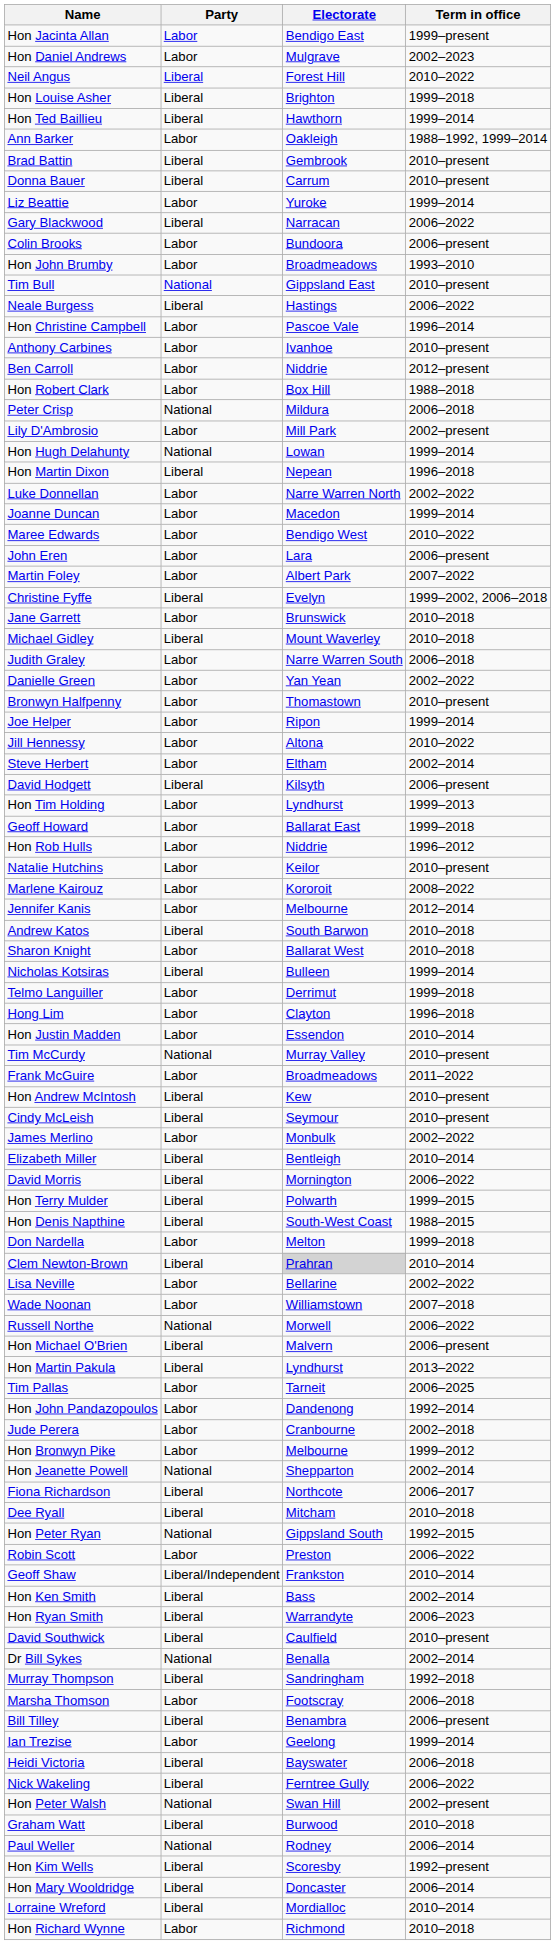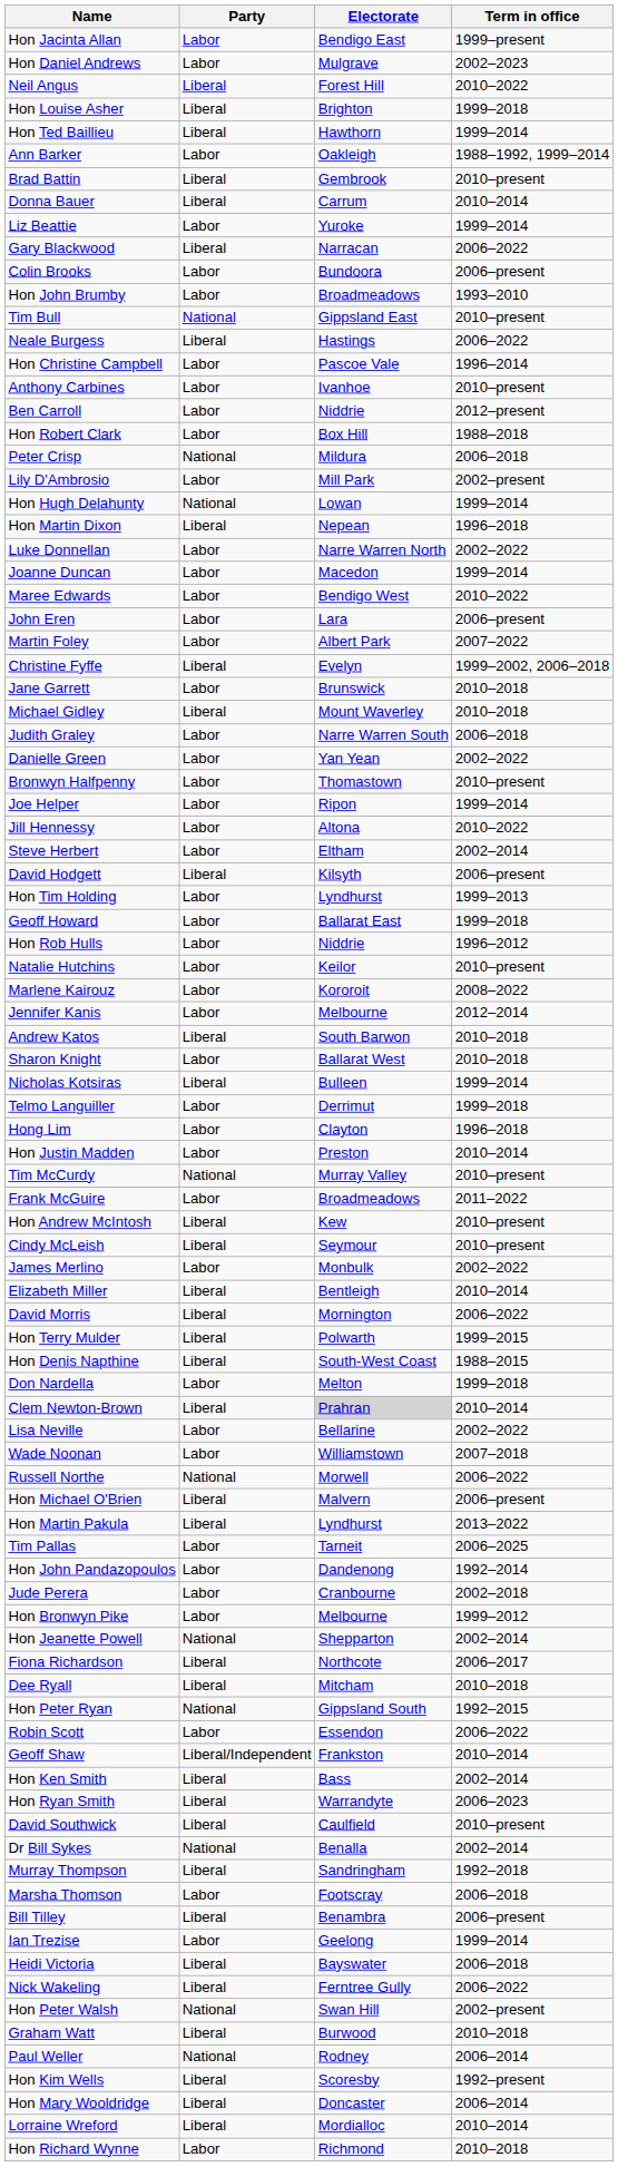 <table class="wikitable sortable">
 <tr>
 <th><strong>Name</strong></th>
 <th><strong>Party</strong></th>
 <th><strong><a href='#'>Electorate</a></strong></th>
 <th><strong>Term in office</strong></th>
 </tr>
 <tr>
 <td>Hon <a href='#'>Jacinta Allan</a></td>
 <td><a href='#'>Labor</a></td>
 <td><a href='#'>Bendigo East</a></td>
 <td>1999–present</td>
 </tr>
 <tr>
 <td>Hon <a href='#'>Daniel Andrews</a></td>
 <td>Labor</td>
 <td><a href='#'>Mulgrave</a></td>
 <td>2002–2023</td>
 </tr>
 <tr>
 <td><a href='#'>Neil Angus</a></td>
 <td><a href='#'>Liberal</a></td>
 <td><a href='#'>Forest Hill</a></td>
 <td>2010–2022</td>
 </tr>
 <tr>
 <td>Hon <a href='#'>Louise Asher</a></td>
 <td>Liberal</td>
 <td><a href='#'>Brighton</a></td>
 <td>1999–2018</td>
 </tr>
 <tr>
 <td>Hon <a href='#'>Ted Baillieu</a></td>
 <td>Liberal</td>
 <td><a href='#'>Hawthorn</a></td>
 <td>1999–2014</td>
 </tr>
 <tr>
 <td><a href='#'>Ann Barker</a></td>
 <td>Labor</td>
 <td><a href='#'>Oakleigh</a></td>
 <td>1988–1992, 1999–2014</td>
 </tr>
 <tr>
 <td><a href='#'>Brad Battin</a></td>
 <td>Liberal</td>
 <td><a href='#'>Gembrook</a></td>
 <td>2010–present</td>
 </tr>
 <tr>
 <td><a href='#'>Donna Bauer</a></td>
 <td>Liberal</td>
 <td><a href='#'>Carrum</a></td>
-<td>2010–present</td>
+<td>2010–2014</td>
 </tr>
 <tr>
 <td><a href='#'>Liz Beattie</a></td>
 <td>Labor</td>
 <td><a href='#'>Yuroke</a></td>
 <td>1999–2014</td>
 </tr>
 <tr>
 <td><a href='#'>Gary Blackwood</a></td>
 <td>Liberal</td>
 <td><a href='#'>Narracan</a></td>
 <td>2006–2022</td>
 </tr>
 <tr>
 <td><a href='#'>Colin Brooks</a></td>
 <td>Labor</td>
 <td><a href='#'>Bundoora</a></td>
 <td>2006–present</td>
 </tr>
 <tr>
 <td>Hon <a href='#'>John Brumby</a></td>
 <td>Labor</td>
 <td><a href='#'>Broadmeadows</a></td>
 <td>1993–2010</td>
 </tr>
 <tr>
 <td><a href='#'>Tim Bull</a></td>
 <td><a href='#'>National</a></td>
 <td><a href='#'>Gippsland East</a></td>
 <td>2010–present</td>
 </tr>
 <tr>
 <td><a href='#'>Neale Burgess</a></td>
 <td>Liberal</td>
 <td><a href='#'>Hastings</a></td>
 <td>2006–2022</td>
 </tr>
 <tr>
 <td>Hon <a href='#'>Christine Campbell</a></td>
 <td>Labor</td>
 <td><a href='#'>Pascoe Vale</a></td>
 <td>1996–2014</td>
 </tr>
 <tr>
 <td><a href='#'>Anthony Carbines</a></td>
 <td>Labor</td>
 <td><a href='#'>Ivanhoe</a></td>
 <td>2010–present</td>
 </tr>
 <tr>
 <td><a href='#'>Ben Carroll</a></td>
 <td>Labor</td>
 <td><a href='#'>Niddrie</a></td>
 <td>2012–present</td>
 </tr>
 <tr>
 <td>Hon <a href='#'>Robert Clark</a></td>
 <td>Labor</td>
 <td><a href='#'>Box Hill</a></td>
 <td>1988–2018</td>
 </tr>
 <tr>
 <td><a href='#'>Peter Crisp</a></td>
 <td>National</td>
 <td><a href='#'>Mildura</a></td>
 <td>2006–2018</td>
 </tr>
 <tr>
 <td><a href='#'>Lily D'Ambrosio</a></td>
 <td>Labor</td>
 <td><a href='#'>Mill Park</a></td>
 <td>2002–present</td>
 </tr>
 <tr>
 <td>Hon <a href='#'>Hugh Delahunty</a></td>
 <td>National</td>
 <td><a href='#'>Lowan</a></td>
 <td>1999–2014</td>
 </tr>
 <tr>
 <td>Hon <a href='#'>Martin Dixon</a></td>
 <td>Liberal</td>
 <td><a href='#'>Nepean</a></td>
 <td>1996–2018</td>
 </tr>
 <tr>
 <td><a href='#'>Luke Donnellan</a></td>
 <td>Labor</td>
 <td><a href='#'>Narre Warren North</a></td>
 <td>2002–2022</td>
 </tr>
 <tr>
 <td><a href='#'>Joanne Duncan</a></td>
 <td>Labor</td>
 <td><a href='#'>Macedon</a></td>
 <td>1999–2014</td>
 </tr>
 <tr>
 <td><a href='#'>Maree Edwards</a></td>
 <td>Labor</td>
 <td><a href='#'>Bendigo West</a></td>
 <td>2010–2022</td>
 </tr>
 <tr>
 <td><a href='#'>John Eren</a></td>
 <td>Labor</td>
 <td><a href='#'>Lara</a></td>
 <td>2006–present</td>
 </tr>
 <tr>
 <td><a href='#'>Martin Foley</a></td>
 <td>Labor</td>
 <td><a href='#'>Albert Park</a></td>
 <td>2007–2022</td>
 </tr>
 <tr>
 <td><a href='#'>Christine Fyffe</a></td>
 <td>Liberal</td>
 <td><a href='#'>Evelyn</a></td>
 <td>1999–2002, 2006–2018</td>
 </tr>
 <tr>
 <td><a href='#'>Jane Garrett</a></td>
 <td>Labor</td>
 <td><a href='#'>Brunswick</a></td>
 <td>2010–2018</td>
 </tr>
 <tr>
 <td><a href='#'>Michael Gidley</a></td>
 <td>Liberal</td>
 <td><a href='#'>Mount Waverley</a></td>
 <td>2010–2018</td>
 </tr>
 <tr>
 <td><a href='#'>Judith Graley</a></td>
 <td>Labor</td>
 <td><a href='#'>Narre Warren South</a></td>
 <td>2006–2018</td>
 </tr>
 <tr>
 <td><a href='#'>Danielle Green</a></td>
 <td>Labor</td>
 <td><a href='#'>Yan Yean</a></td>
 <td>2002–2022</td>
 </tr>
 <tr>
 <td><a href='#'>Bronwyn Halfpenny</a></td>
 <td>Labor</td>
 <td><a href='#'>Thomastown</a></td>
 <td>2010–present</td>
 </tr>
 <tr>
 <td><a href='#'>Joe Helper</a></td>
 <td>Labor</td>
 <td><a href='#'>Ripon</a></td>
 <td>1999–2014</td>
 </tr>
 <tr>
 <td><a href='#'>Jill Hennessy</a></td>
 <td>Labor</td>
 <td><a href='#'>Altona</a></td>
 <td>2010–2022</td>
 </tr>
 <tr>
 <td><a href='#'>Steve Herbert</a></td>
 <td>Labor</td>
 <td><a href='#'>Eltham</a></td>
 <td>2002–2014</td>
 </tr>
 <tr>
 <td><a href='#'>David Hodgett</a></td>
 <td>Liberal</td>
 <td><a href='#'>Kilsyth</a></td>
 <td>2006–present</td>
 </tr>
 <tr>
 <td>Hon <a href='#'>Tim Holding</a></td>
 <td>Labor</td>
 <td><a href='#'>Lyndhurst</a></td>
 <td>1999–2013</td>
 </tr>
 <tr>
 <td><a href='#'>Geoff Howard</a></td>
 <td>Labor</td>
 <td><a href='#'>Ballarat East</a></td>
 <td>1999–2018</td>
 </tr>
 <tr>
 <td>Hon <a href='#'>Rob Hulls</a></td>
 <td>Labor</td>
 <td><a href='#'>Niddrie</a></td>
 <td>1996–2012</td>
 </tr>
 <tr>
 <td><a href='#'>Natalie Hutchins</a></td>
 <td>Labor</td>
 <td><a href='#'>Keilor</a></td>
 <td>2010–present</td>
 </tr>
 <tr>
 <td><a href='#'>Marlene Kairouz</a></td>
 <td>Labor</td>
 <td><a href='#'>Kororoit</a></td>
 <td>2008–2022</td>
 </tr>
 <tr>
 <td><a href='#'>Jennifer Kanis</a></td>
 <td>Labor</td>
 <td><a href='#'>Melbourne</a></td>
 <td>2012–2014</td>
 </tr>
 <tr>
 <td><a href='#'>Andrew Katos</a></td>
 <td>Liberal</td>
 <td><a href='#'>South Barwon</a></td>
 <td>2010–2018</td>
 </tr>
 <tr>
 <td><a href='#'>Sharon Knight</a></td>
 <td>Labor</td>
 <td><a href='#'>Ballarat West</a></td>
 <td>2010–2018</td>
 </tr>
 <tr>
 <td><a href='#'>Nicholas Kotsiras</a></td>
 <td>Liberal</td>
 <td><a href='#'>Bulleen</a></td>
 <td>1999–2014</td>
 </tr>
 <tr>
 <td><a href='#'>Telmo Languiller</a></td>
 <td>Labor</td>
 <td><a href='#'>Derrimut</a></td>
 <td>1999–2018</td>
 </tr>
 <tr>
 <td><a href='#'>Hong Lim</a></td>
 <td>Labor</td>
 <td><a href='#'>Clayton</a></td>
 <td>1996–2018</td>
 </tr>
 <tr>
 <td>Hon <a href='#'>Justin Madden</a></td>
 <td>Labor</td>
-<td><a href='#'>Essendon</a></td>
+<td><a href='#'>Preston</a></td>
 <td>2010–2014</td>
 </tr>
 <tr>
 <td><a href='#'>Tim McCurdy</a></td>
 <td>National</td>
 <td><a href='#'>Murray Valley</a></td>
 <td>2010–present</td>
 </tr>
 <tr>
 <td><a href='#'>Frank McGuire</a></td>
 <td>Labor</td>
 <td><a href='#'>Broadmeadows</a></td>
 <td>2011–2022</td>
 </tr>
 <tr>
 <td>Hon <a href='#'>Andrew McIntosh</a></td>
 <td>Liberal</td>
 <td><a href='#'>Kew</a></td>
 <td>2010–present</td>
 </tr>
 <tr>
 <td><a href='#'>Cindy McLeish</a></td>
 <td>Liberal</td>
 <td><a href='#'>Seymour</a></td>
 <td>2010–present</td>
 </tr>
 <tr>
 <td><a href='#'>James Merlino</a></td>
 <td>Labor</td>
 <td><a href='#'>Monbulk</a></td>
 <td>2002–2022</td>
 </tr>
 <tr>
 <td><a href='#'>Elizabeth Miller</a></td>
 <td>Liberal</td>
 <td><a href='#'>Bentleigh</a></td>
 <td>2010–2014</td>
 </tr>
 <tr>
 <td><a href='#'>David Morris</a></td>
 <td>Liberal</td>
 <td><a href='#'>Mornington</a></td>
 <td>2006–2022</td>
 </tr>
 <tr>
 <td>Hon <a href='#'>Terry Mulder</a></td>
 <td>Liberal</td>
 <td><a href='#'>Polwarth</a></td>
 <td>1999–2015</td>
 </tr>
 <tr>
 <td>Hon <a href='#'>Denis Napthine</a></td>
 <td>Liberal</td>
 <td><a href='#'>South-West Coast</a></td>
 <td>1988–2015</td>
 </tr>
 <tr>
 <td><a href='#'>Don Nardella</a></td>
 <td>Labor</td>
 <td><a href='#'>Melton</a></td>
 <td>1999–2018</td>
 </tr>
 <tr>
 <td><a href='#'>Clem Newton-Brown</a></td>
 <td>Liberal</td>
 <td style="background: lightgrey;"><a href='#'>Prahran</a></td>
 <td>2010–2014</td>
 </tr>
 <tr>
 <td><a href='#'>Lisa Neville</a></td>
 <td>Labor</td>
 <td><a href='#'>Bellarine</a></td>
 <td>2002–2022</td>
 </tr>
 <tr>
 <td><a href='#'>Wade Noonan</a></td>
 <td>Labor</td>
 <td><a href='#'>Williamstown</a></td>
 <td>2007–2018</td>
 </tr>
 <tr>
 <td><a href='#'>Russell Northe</a></td>
 <td>National</td>
 <td><a href='#'>Morwell</a></td>
 <td>2006–2022</td>
 </tr>
 <tr>
 <td>Hon <a href='#'>Michael O'Brien</a></td>
 <td>Liberal</td>
 <td><a href='#'>Malvern</a></td>
 <td>2006–present</td>
 </tr>
 <tr>
 <td>Hon <a href='#'>Martin Pakula</a></td>
 <td>Liberal</td>
 <td><a href='#'>Lyndhurst</a></td>
 <td>2013–2022</td>
 </tr>
 <tr>
 <td><a href='#'>Tim Pallas</a></td>
 <td>Labor</td>
 <td><a href='#'>Tarneit</a></td>
 <td>2006–2025</td>
 </tr>
 <tr>
 <td>Hon <a href='#'>John Pandazopoulos</a></td>
 <td>Labor</td>
 <td><a href='#'>Dandenong</a></td>
 <td>1992–2014</td>
 </tr>
 <tr>
 <td><a href='#'>Jude Perera</a></td>
 <td>Labor</td>
 <td><a href='#'>Cranbourne</a></td>
 <td>2002–2018</td>
 </tr>
 <tr>
 <td>Hon <a href='#'>Bronwyn Pike</a></td>
 <td>Labor</td>
 <td><a href='#'>Melbourne</a></td>
 <td>1999–2012</td>
 </tr>
 <tr>
 <td>Hon <a href='#'>Jeanette Powell</a></td>
 <td>National</td>
 <td><a href='#'>Shepparton</a></td>
 <td>2002–2014</td>
 </tr>
 <tr>
 <td><a href='#'>Fiona Richardson</a></td>
 <td>Liberal</td>
 <td><a href='#'>Northcote</a></td>
 <td>2006–2017</td>
 </tr>
 <tr>
 <td><a href='#'>Dee Ryall</a></td>
 <td>Liberal</td>
 <td><a href='#'>Mitcham</a></td>
 <td>2010–2018</td>
 </tr>
 <tr>
 <td>Hon <a href='#'>Peter Ryan</a></td>
 <td>National</td>
 <td><a href='#'>Gippsland South</a></td>
 <td>1992–2015</td>
 </tr>
 <tr>
 <td><a href='#'>Robin Scott</a></td>
 <td>Labor</td>
-<td><a href='#'>Preston</a></td>
+<td><a href='#'>Essendon</a></td>
 <td>2006–2022</td>
 </tr>
 <tr>
 <td><a href='#'>Geoff Shaw</a></td>
 <td>Liberal/Independent</td>
 <td><a href='#'>Frankston</a></td>
 <td>2010–2014</td>
 </tr>
 <tr>
 <td>Hon <a href='#'>Ken Smith</a></td>
 <td>Liberal</td>
 <td><a href='#'>Bass</a></td>
 <td>2002–2014</td>
 </tr>
 <tr>
 <td>Hon <a href='#'>Ryan Smith</a></td>
 <td>Liberal</td>
 <td><a href='#'>Warrandyte</a></td>
 <td>2006–2023</td>
 </tr>
 <tr>
 <td><a href='#'>David Southwick</a></td>
 <td>Liberal</td>
 <td><a href='#'>Caulfield</a></td>
 <td>2010–present</td>
 </tr>
 <tr>
 <td>Dr <a href='#'>Bill Sykes</a></td>
 <td>National</td>
 <td><a href='#'>Benalla</a></td>
 <td>2002–2014</td>
 </tr>
 <tr>
 <td><a href='#'>Murray Thompson</a></td>
 <td>Liberal</td>
 <td><a href='#'>Sandringham</a></td>
 <td>1992–2018</td>
 </tr>
 <tr>
 <td><a href='#'>Marsha Thomson</a></td>
 <td>Labor</td>
 <td><a href='#'>Footscray</a></td>
 <td>2006–2018</td>
 </tr>
 <tr>
 <td><a href='#'>Bill Tilley</a></td>
 <td>Liberal</td>
 <td><a href='#'>Benambra</a></td>
 <td>2006–present</td>
 </tr>
 <tr>
 <td><a href='#'>Ian Trezise</a></td>
 <td>Labor</td>
 <td><a href='#'>Geelong</a></td>
 <td>1999–2014</td>
 </tr>
 <tr>
 <td><a href='#'>Heidi Victoria</a></td>
 <td>Liberal</td>
 <td><a href='#'>Bayswater</a></td>
 <td>2006–2018</td>
 </tr>
 <tr>
 <td><a href='#'>Nick Wakeling</a></td>
 <td>Liberal</td>
 <td><a href='#'>Ferntree Gully</a></td>
 <td>2006–2022</td>
 </tr>
 <tr>
 <td>Hon <a href='#'>Peter Walsh</a></td>
 <td>National</td>
 <td><a href='#'>Swan Hill</a></td>
 <td>2002–present</td>
 </tr>
 <tr>
 <td><a href='#'>Graham Watt</a></td>
 <td>Liberal</td>
 <td><a href='#'>Burwood</a></td>
 <td>2010–2018</td>
 </tr>
 <tr>
 <td><a href='#'>Paul Weller</a></td>
 <td>National</td>
 <td><a href='#'>Rodney</a></td>
 <td>2006–2014</td>
 </tr>
 <tr>
 <td>Hon <a href='#'>Kim Wells</a></td>
 <td>Liberal</td>
 <td><a href='#'>Scoresby</a></td>
 <td>1992–present</td>
 </tr>
 <tr>
 <td>Hon <a href='#'>Mary Wooldridge</a></td>
 <td>Liberal</td>
 <td><a href='#'>Doncaster</a></td>
 <td>2006–2014</td>
 </tr>
 <tr>
 <td><a href='#'>Lorraine Wreford</a></td>
 <td>Liberal</td>
 <td><a href='#'>Mordialloc</a></td>
 <td>2010–2014</td>
 </tr>
 <tr>
 <td>Hon <a href='#'>Richard Wynne</a></td>
 <td>Labor</td>
 <td><a href='#'>Richmond</a></td>
 <td>2010–2018</td>
 </tr>
 </table>
